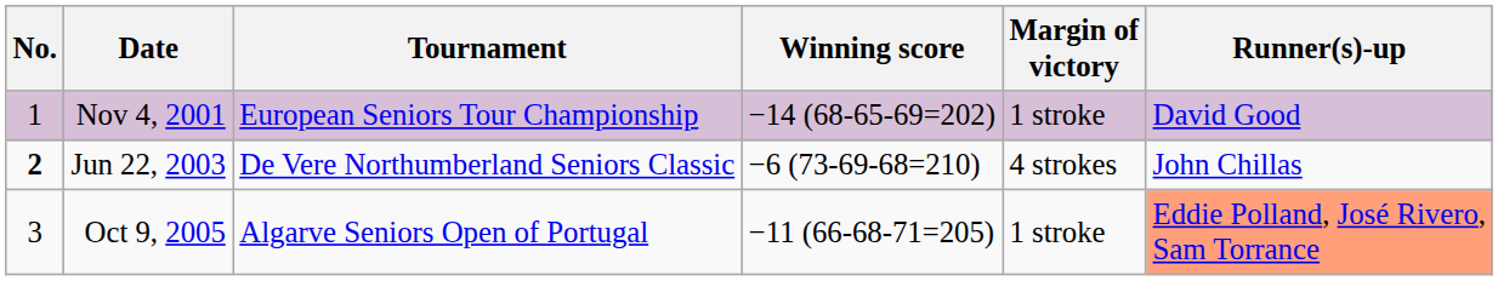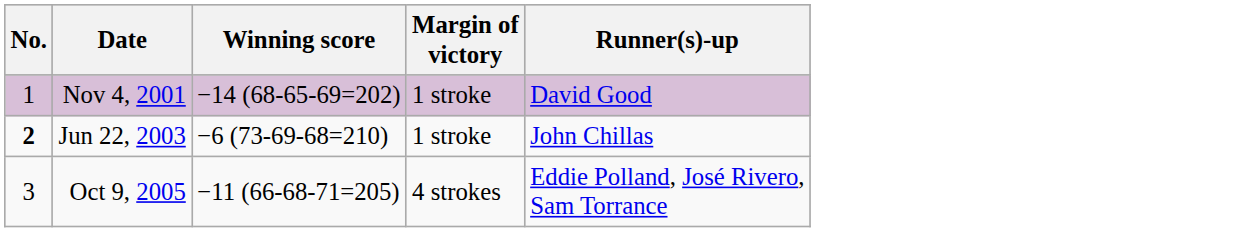 <table class="wikitable" style="font-size:95%;">
 <tr>
 <th>No.</th>
 <th>Date</th>
-<th>Tournament</th>
 <th>Winning score</th>
 <th>Margin of<br>victory</th>
 <th>Runner(s)-up</th>
 </tr>
 <tr style="background:thistle;">
 <td align=center>1</td>
 <td align=right>Nov 4, <a href='#'>2001</a></td>
-<td><a href='#'>European Seniors Tour Championship</a></td>
 <td>−14 (68-65-69=202)</td>
 <td>1 stroke</td>
 <td> <a href='#'>David Good</a></td>
 </tr>
 <tr>
 <td align=center><strong>2</strong></td>
 <td align=right>Jun 22, <a href='#'>2003</a></td>
-<td><a href='#'>De Vere Northumberland Seniors Classic</a></td>
 <td>−6 (73-69-68=210)</td>
-<td>4 strokes</td>
+<td>1 stroke</td>
 <td> <a href='#'>John Chillas</a></td>
 </tr>
 <tr>
 <td align=center>3</td>
 <td align=right>Oct 9, <a href='#'>2005</a></td>
-<td><a href='#'>Algarve Seniors Open of Portugal</a></td>
 <td>−11 (66-68-71=205)</td>
-<td>1 stroke</td>
-<td style="background: lightsalmon;"> <a href='#'>Eddie Polland</a>,  <a href='#'>José Rivero</a>,<br> <a href='#'>Sam Torrance</a></td>
+<td>4 strokes</td>
+<td> <a href='#'>Eddie Polland</a>,  <a href='#'>José Rivero</a>,<br> <a href='#'>Sam Torrance</a></td>
 </tr>
 </table>
